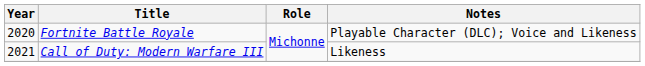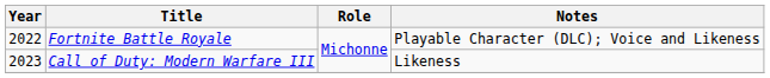 <table class="wikitable sortable">
 <tr>
 <th>Year</th>
 <th>Title</th>
 <th>Role</th>
 <th>Notes</th>
 </tr>
 <tr>
-<td>2020</td>
+<td>2022</td>
 <td><em><a href='#'>Fortnite Battle Royale</a></em></td>
 <td rowspan="2"><a href='#'>Michonne</a></td>
 <td>Playable Character (DLC); Voice and Likeness</td>
 </tr>
 <tr>
-<td>2021</td>
+<td>2023</td>
 <td><em><a href='#'>Call of Duty: Modern Warfare III</a></em></td>
 <td>Likeness</td>
 </tr>
 <tr>
 </tr>
 </table>
